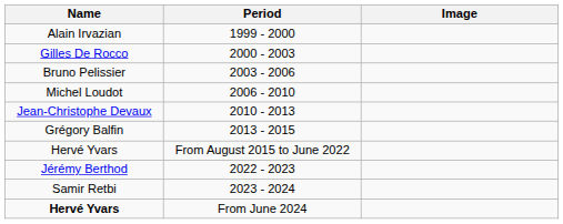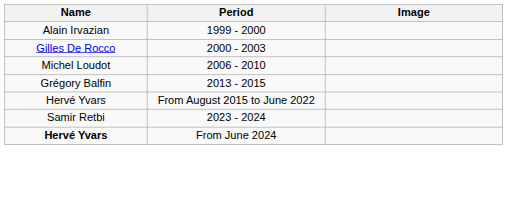 <table class="wikitable alternance centre" style="text-align:center;">
 <tr>
 <th width="200" scope=col>Name</th>
 <th width="250" scope=col>Period</th>
 <th width="250" scope=col>Image</th>
 </tr>
 <tr>
 <td>Alain Irvazian</td>
 <td>1999 - 2000</td>
 <td></td>
 </tr>
 <tr>
 <td><a href='#'>Gilles De Rocco</a></td>
 <td>2000 - 2003</td>
 <td></td>
 </tr>
 <tr>
-<td>Bruno Pelissier</td>
-<td>2003 - 2006</td>
-<td></td>
-</tr>
-<tr>
 <td>Michel Loudot</td>
 <td>2006 - 2010</td>
-<td></td>
-</tr>
-<tr>
-<td><a href='#'>Jean-Christophe Devaux</a></td>
-<td>2010 - 2013</td>
 <td></td>
 </tr>
 <tr>
 <td>Grégory Balfin</td>
 <td>2013 - 2015</td>
 <td></td>
 </tr>
 <tr>
 <td>Hervé Yvars</td>
 <td>From August 2015 to June 2022</td>
 <td></td>
 </tr>
 <tr>
-<td><a href='#'>Jérémy Berthod</a></td>
-<td>2022 - 2023</td>
-<td></td>
-</tr>
-<tr>
 <td>Samir Retbi</td>
 <td>2023 - 2024</td>
 <td></td>
 </tr>
 <tr>
 <td><strong>Hervé Yvars</strong></td>
 <td>From June 2024</td>
 <td></td>
 </tr>
 </table>
